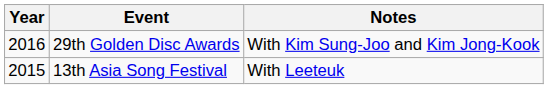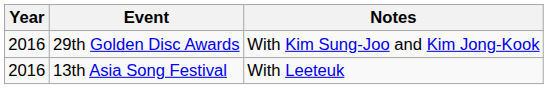 <table class="wikitable">
 <tr>
 <th scope="col">Year</th>
 <th>Event</th>
 <th scope="col">Notes</th>
 </tr>
 <tr>
 <td>2016</td>
 <td>29th <a href='#'>Golden Disc Awards</a></td>
 <td>With <a href='#'>Kim Sung-Joo</a> and <a href='#'>Kim Jong-Kook</a></td>
 </tr>
 <tr>
-<td>2015</td>
+<td>2016</td>
 <td>13th <a href='#'>Asia Song Festival</a></td>
 <td>With <a href='#'>Leeteuk</a></td>
 </tr>
 </table>
